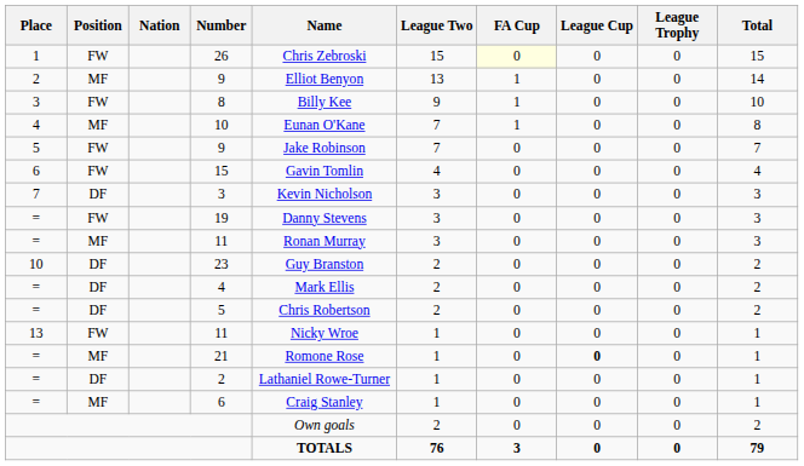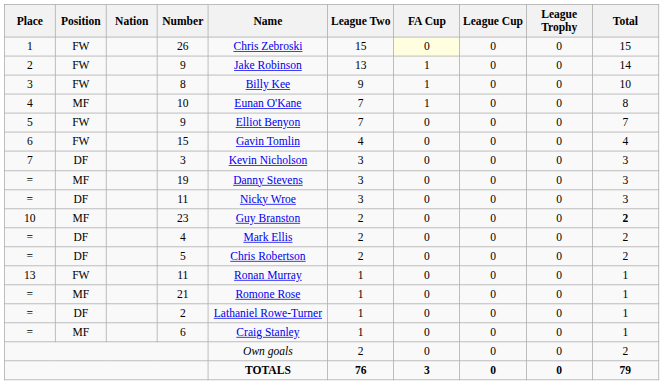 <table class="wikitable" style="font-size: 95%; text-align: center;">
 <tr>
 <th width=60>Place</th>
 <th width=60>Position</th>
 <th width=60>Nation</th>
 <th width=60>Number</th>
 <th width=150>Name</th>
 <th width=80>League Two </th>
 <th width=80>FA Cup</th>
 <th width=80>League Cup</th>
 <th width=80>League Trophy</th>
 <th width=80>Total</th>
 </tr>
 <tr>
 <td>1</td>
 <td>FW</td>
 <td></td>
 <td>26</td>
 <td><a href='#'>Chris Zebroski</a></td>
 <td>15</td>
 <td style="background: lightyellow;">0</td>
 <td>0</td>
 <td>0</td>
 <td>15</td>
 </tr>
 <tr>
 <td>2</td>
-<td>MF</td>
+<td>FW</td>
 <td></td>
 <td>9</td>
-<td><a href='#'>Elliot Benyon</a></td>
+<td><a href='#'>Jake Robinson</a></td>
 <td>13</td>
 <td>1</td>
 <td>0</td>
 <td>0</td>
 <td>14</td>
 </tr>
 <tr>
 <td>3</td>
 <td>FW</td>
 <td></td>
 <td>8</td>
 <td><a href='#'>Billy Kee</a></td>
 <td>9</td>
 <td>1</td>
 <td>0</td>
 <td>0</td>
 <td>10</td>
 </tr>
 <tr>
 <td>4</td>
 <td>MF</td>
 <td></td>
 <td>10</td>
 <td><a href='#'>Eunan O'Kane</a></td>
 <td>7</td>
 <td>1</td>
 <td>0</td>
 <td>0</td>
 <td>8</td>
 </tr>
 <tr>
 <td>5</td>
 <td>FW</td>
 <td></td>
 <td>9</td>
-<td><a href='#'>Jake Robinson</a></td>
+<td><a href='#'>Elliot Benyon</a></td>
 <td>7</td>
 <td>0</td>
 <td>0</td>
 <td>0</td>
 <td>7</td>
 </tr>
 <tr>
 <td>6</td>
 <td>FW</td>
 <td></td>
 <td>15</td>
 <td><a href='#'>Gavin Tomlin</a></td>
 <td>4</td>
 <td>0</td>
 <td>0</td>
 <td>0</td>
 <td>4</td>
 </tr>
 <tr>
 <td>7</td>
 <td>DF</td>
 <td></td>
 <td>3</td>
 <td><a href='#'>Kevin Nicholson</a></td>
 <td>3</td>
 <td>0</td>
 <td>0</td>
 <td>0</td>
 <td>3</td>
 </tr>
 <tr>
 <td>=</td>
-<td>FW</td>
+<td>MF</td>
 <td></td>
 <td>19</td>
 <td><a href='#'>Danny Stevens</a></td>
 <td>3</td>
 <td>0</td>
 <td>0</td>
 <td>0</td>
 <td>3</td>
 </tr>
 <tr>
 <td>=</td>
-<td>MF</td>
+<td>DF</td>
 <td></td>
 <td>11</td>
-<td><a href='#'>Ronan Murray</a></td>
+<td><a href='#'>Nicky Wroe</a></td>
 <td>3</td>
 <td>0</td>
 <td>0</td>
 <td>0</td>
 <td>3</td>
 </tr>
 <tr>
 <td>10</td>
-<td>DF</td>
+<td>MF</td>
 <td></td>
 <td>23</td>
 <td><a href='#'>Guy Branston</a></td>
 <td>2</td>
 <td>0</td>
 <td>0</td>
 <td>0</td>
-<td>2</td>
+<td><strong>2</strong></td>
 </tr>
 <tr>
 <td>=</td>
 <td>DF</td>
 <td></td>
 <td>4</td>
 <td><a href='#'>Mark Ellis</a></td>
 <td>2</td>
 <td>0</td>
 <td>0</td>
 <td>0</td>
 <td>2</td>
 </tr>
 <tr>
 <td>=</td>
 <td>DF</td>
 <td></td>
 <td>5</td>
 <td><a href='#'>Chris Robertson</a></td>
 <td>2</td>
 <td>0</td>
 <td>0</td>
 <td>0</td>
 <td>2</td>
 </tr>
 <tr>
 <td>13</td>
 <td>FW</td>
 <td></td>
 <td>11</td>
-<td><a href='#'>Nicky Wroe</a></td>
+<td><a href='#'>Ronan Murray</a></td>
 <td>1</td>
 <td>0</td>
 <td>0</td>
 <td>0</td>
 <td>1</td>
 </tr>
 <tr>
 <td>=</td>
 <td>MF</td>
 <td></td>
 <td>21</td>
 <td><a href='#'>Romone Rose</a></td>
 <td>1</td>
 <td>0</td>
-<td><strong>0</strong></td>
+<td>0</td>
 <td>0</td>
 <td>1</td>
 </tr>
 <tr>
 <td>=</td>
 <td>DF</td>
 <td></td>
 <td>2</td>
 <td><a href='#'>Lathaniel Rowe-Turner</a></td>
 <td>1</td>
 <td>0</td>
 <td>0</td>
 <td>0</td>
 <td>1</td>
 </tr>
 <tr>
 <td>=</td>
 <td>MF</td>
 <td></td>
 <td>6</td>
 <td><a href='#'>Craig Stanley</a></td>
 <td>1</td>
 <td>0</td>
 <td>0</td>
 <td>0</td>
 <td>1</td>
 </tr>
 <tr>
 <td colspan="4"></td>
 <td><em>Own goals</em></td>
 <td>2</td>
 <td>0</td>
 <td>0</td>
 <td>0</td>
 <td>2</td>
 </tr>
 <tr>
 <td colspan="4"></td>
 <td><strong>TOTALS</strong></td>
 <td><strong>76</strong></td>
 <td><strong>3</strong></td>
 <td><strong>0</strong></td>
 <td><strong>0</strong></td>
 <td><strong>79</strong></td>
 </tr>
 </table>
